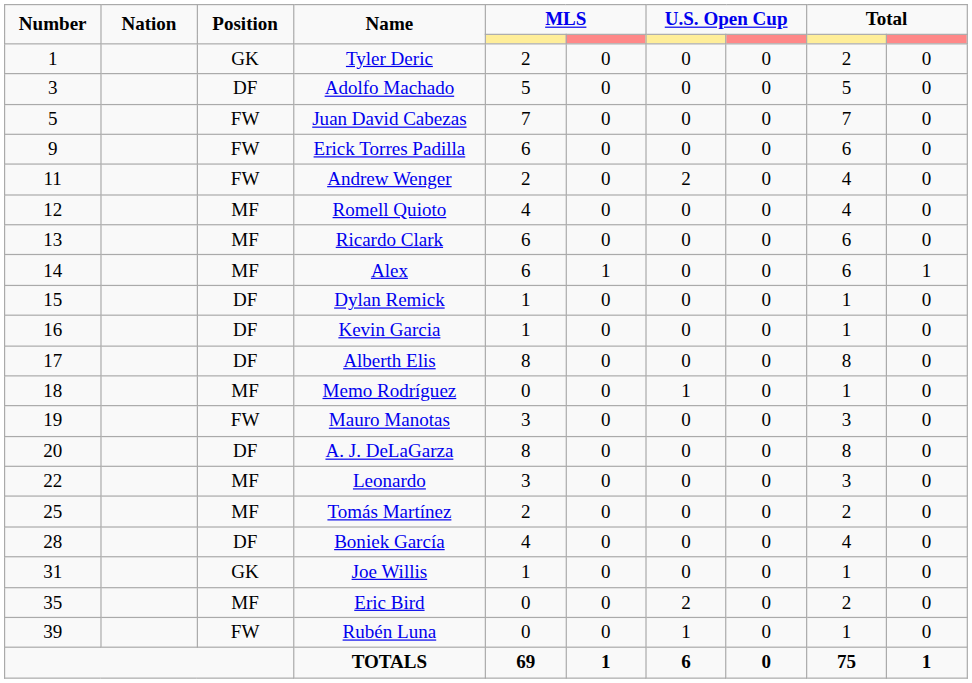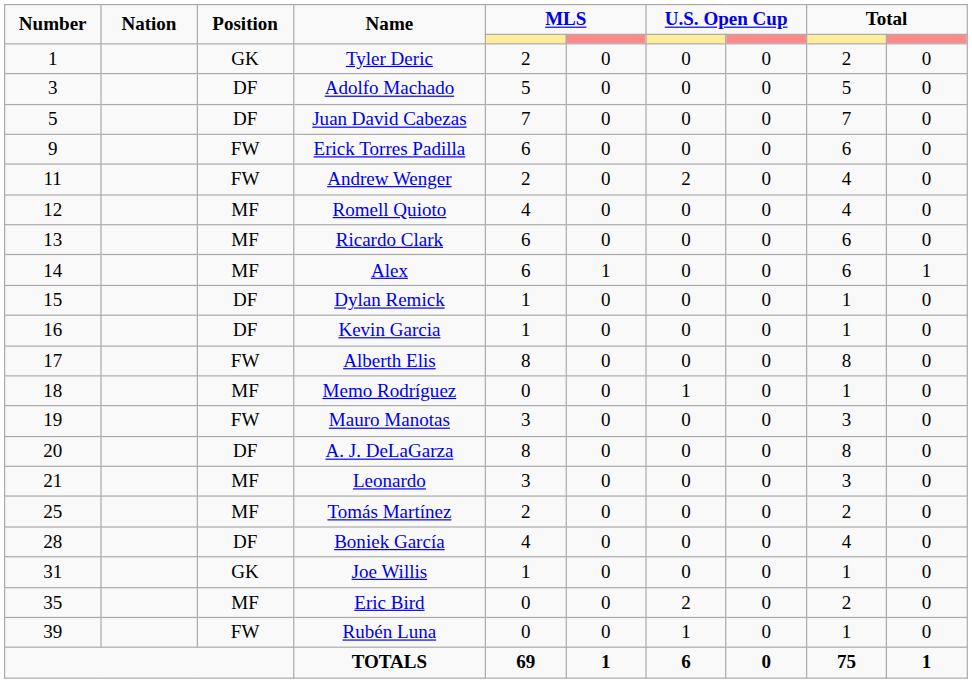 <table class="wikitable" style="font-size: 100%; text-align: center;">
 <tr>
 <td rowspan="2" width="10%" align="center"><strong>Number</strong></td>
 <td rowspan="2" width="10%" align="center"><strong>Nation</strong></td>
 <td rowspan="2" width="10%" align="center"><strong>Position</strong></td>
 <td rowspan="2" width="20%" align="center"><strong>Name</strong></td>
 <td colspan="2" align="center"><strong><a href='#'>MLS</a></strong></td>
 <td colspan="2" align="center"><strong><a href='#'>U.S. Open Cup</a></strong></td>
 <td colspan="2" align="center"><strong>Total</strong></td>
 </tr>
 <tr>
 <th width=60 style="background: #FFEE99"></th>
 <th width=60 style="background: #FF8888"></th>
 <th width=60 style="background: #FFEE99"></th>
 <th width=60 style="background: #FF8888"></th>
 <th width=60 style="background: #FFEE99"></th>
 <th width=60 style="background: #FF8888"></th>
 </tr>
 <tr>
 <td>1</td>
 <td></td>
 <td>GK</td>
 <td><a href='#'>Tyler Deric</a></td>
 <td>2</td>
 <td>0</td>
 <td>0</td>
 <td>0</td>
 <td>2</td>
 <td>0</td>
 </tr>
 <tr>
 <td>3</td>
 <td></td>
 <td>DF</td>
 <td><a href='#'>Adolfo Machado</a></td>
 <td>5</td>
 <td>0</td>
 <td>0</td>
 <td>0</td>
 <td>5</td>
 <td>0</td>
 </tr>
 <tr>
 <td>5</td>
 <td></td>
-<td>FW</td>
+<td>DF</td>
 <td><a href='#'>Juan David Cabezas</a></td>
 <td>7</td>
 <td>0</td>
 <td>0</td>
 <td>0</td>
 <td>7</td>
 <td>0</td>
 </tr>
 <tr>
 <td>9</td>
 <td></td>
 <td>FW</td>
 <td><a href='#'>Erick Torres Padilla</a></td>
 <td>6</td>
 <td>0</td>
 <td>0</td>
 <td>0</td>
 <td>6</td>
 <td>0</td>
 </tr>
 <tr>
 <td>11</td>
 <td></td>
 <td>FW</td>
 <td><a href='#'>Andrew Wenger</a></td>
 <td>2</td>
 <td>0</td>
 <td>2</td>
 <td>0</td>
 <td>4</td>
 <td>0</td>
 </tr>
 <tr>
 <td>12</td>
 <td></td>
 <td>MF</td>
 <td><a href='#'>Romell Quioto</a></td>
 <td>4</td>
 <td>0</td>
 <td>0</td>
 <td>0</td>
 <td>4</td>
 <td>0</td>
 </tr>
 <tr>
 <td>13</td>
 <td></td>
 <td>MF</td>
 <td><a href='#'>Ricardo Clark</a></td>
 <td>6</td>
 <td>0</td>
 <td>0</td>
 <td>0</td>
 <td>6</td>
 <td>0</td>
 </tr>
 <tr>
 <td>14</td>
 <td></td>
 <td>MF</td>
 <td><a href='#'>Alex</a></td>
 <td>6</td>
 <td>1</td>
 <td>0</td>
 <td>0</td>
 <td>6</td>
 <td>1</td>
 </tr>
 <tr>
 <td>15</td>
 <td></td>
 <td>DF</td>
 <td><a href='#'>Dylan Remick</a></td>
 <td>1</td>
 <td>0</td>
 <td>0</td>
 <td>0</td>
 <td>1</td>
 <td>0</td>
 </tr>
 <tr>
 <td>16</td>
 <td></td>
 <td>DF</td>
 <td><a href='#'>Kevin Garcia</a></td>
 <td>1</td>
 <td>0</td>
 <td>0</td>
 <td>0</td>
 <td>1</td>
 <td>0</td>
 </tr>
 <tr>
 <td>17</td>
 <td></td>
-<td>DF</td>
+<td>FW</td>
 <td><a href='#'>Alberth Elis</a></td>
 <td>8</td>
 <td>0</td>
 <td>0</td>
 <td>0</td>
 <td>8</td>
 <td>0</td>
 </tr>
 <tr>
 <td>18</td>
 <td></td>
 <td>MF</td>
 <td><a href='#'>Memo Rodríguez</a></td>
 <td>0</td>
 <td>0</td>
 <td>1</td>
 <td>0</td>
 <td>1</td>
 <td>0</td>
 </tr>
 <tr>
 <td>19</td>
 <td></td>
 <td>FW</td>
 <td><a href='#'>Mauro Manotas</a></td>
 <td>3</td>
 <td>0</td>
 <td>0</td>
 <td>0</td>
 <td>3</td>
 <td>0</td>
 </tr>
 <tr>
 <td>20</td>
 <td></td>
 <td>DF</td>
 <td><a href='#'>A. J. DeLaGarza</a></td>
 <td>8</td>
 <td>0</td>
 <td>0</td>
 <td>0</td>
 <td>8</td>
 <td>0</td>
 </tr>
 <tr>
-<td>22</td>
+<td>21</td>
 <td></td>
 <td>MF</td>
 <td><a href='#'>Leonardo</a></td>
 <td>3</td>
 <td>0</td>
 <td>0</td>
 <td>0</td>
 <td>3</td>
 <td>0</td>
 </tr>
 <tr>
 <td>25</td>
 <td></td>
 <td>MF</td>
 <td><a href='#'>Tomás Martínez</a></td>
 <td>2</td>
 <td>0</td>
 <td>0</td>
 <td>0</td>
 <td>2</td>
 <td>0</td>
 </tr>
 <tr>
 <td>28</td>
 <td></td>
 <td>DF</td>
 <td><a href='#'>Boniek García</a></td>
 <td>4</td>
 <td>0</td>
 <td>0</td>
 <td>0</td>
 <td>4</td>
 <td>0</td>
 </tr>
 <tr>
 <td>31</td>
 <td></td>
 <td>GK</td>
 <td><a href='#'>Joe Willis</a></td>
 <td>1</td>
 <td>0</td>
 <td>0</td>
 <td>0</td>
 <td>1</td>
 <td>0</td>
 </tr>
 <tr>
 <td>35</td>
 <td></td>
 <td>MF</td>
 <td><a href='#'>Eric Bird</a></td>
 <td>0</td>
 <td>0</td>
 <td>2</td>
 <td>0</td>
 <td>2</td>
 <td>0</td>
 </tr>
 <tr>
 <td>39</td>
 <td></td>
 <td>FW</td>
 <td><a href='#'>Rubén Luna</a></td>
 <td>0</td>
 <td>0</td>
 <td>1</td>
 <td>0</td>
 <td>1</td>
 <td>0</td>
 </tr>
 <tr>
 <td colspan="3"></td>
 <td><strong>TOTALS</strong></td>
 <td><strong>69</strong></td>
 <td><strong>1</strong></td>
 <td><strong>6</strong></td>
 <td><strong>0</strong></td>
 <td><strong>75</strong></td>
 <td><strong>1</strong></td>
 </tr>
 </table>
